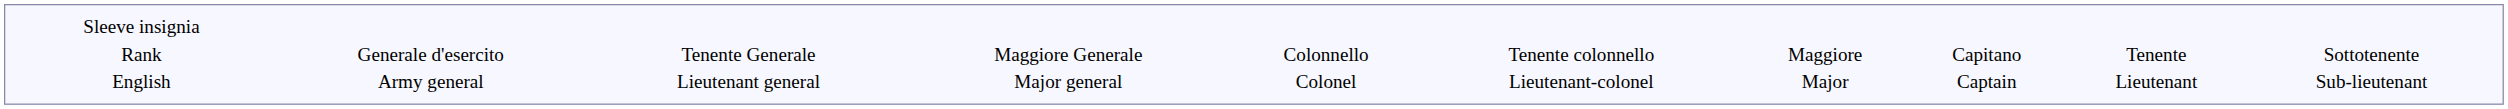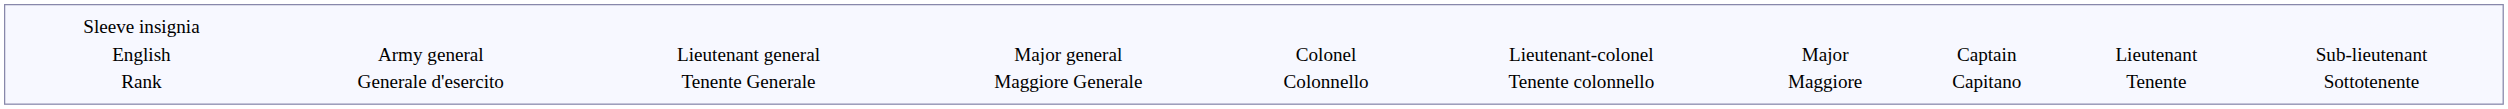 <table style="border:1px solid #8888aa; background-color:#f7f8ff; padding:5px; font-size:95%; margin: 0px 12px 12px 0px;" width="100%">
 <tr align="center">
 <td>Sleeve insignia</td>
 <td></td>
 <td></td>
 <td></td>
 <td></td>
 <td></td>
 <td></td>
 <td></td>
 <td></td>
 <td></td>
 </tr>
 <tr align="center">
+<td>English</td>
+<td>Army general</td>
+<td>Lieutenant general</td>
+<td>Major general</td>
+<td>Colonel</td>
+<td>Lieutenant-colonel</td>
+<td>Major</td>
+<td>Captain</td>
+<td>Lieutenant</td>
+<td>Sub-lieutenant</td>
+</tr>
+<tr align="center">
 <td>Rank</td>
 <td>Generale d'esercito</td>
 <td>Tenente Generale</td>
 <td>Maggiore Generale</td>
 <td>Colonnello</td>
 <td>Tenente colonnello</td>
 <td>Maggiore</td>
 <td>Capitano</td>
 <td>Tenente</td>
 <td>Sottotenente</td>
 </tr>
-<tr align="center">
-<td>English</td>
-<td>Army general</td>
-<td>Lieutenant general</td>
-<td>Major general</td>
-<td>Colonel</td>
-<td>Lieutenant-colonel</td>
-<td>Major</td>
-<td>Captain</td>
-<td>Lieutenant</td>
-<td>Sub-lieutenant</td>
-</tr>
 </table>
